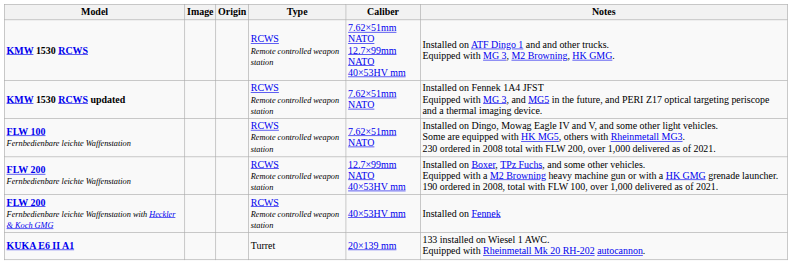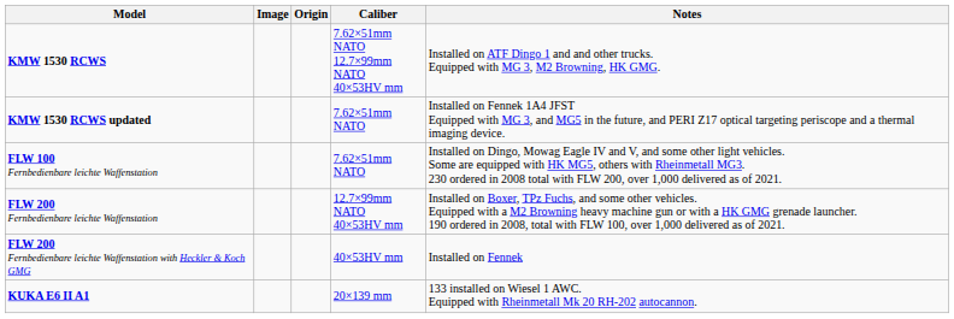 <table class="wikitable" style="width:100%;">
 <tr>
 <th>Model</th>
 <th>Image</th>
 <th>Origin</th>
-<th>Type</th>
 <th>Caliber</th>
 <th>Notes</th>
 </tr>
 <tr>
 <td><strong><a href='#'>KMW</a> 1530 <a href='#'>RCWS</a></strong></td>
 <td><br></td>
 <td><small></small></td>
-<td><a href='#'>RCWS</a><br><em><small>Remote controlled weapon station</small></em></td>
 <td><a href='#'>7.62×51mm NATO</a><br><a href='#'>12.7×99mm NATO</a><br><a href='#'>40×53HV mm</a></td>
 <td>Installed on <a href='#'>ATF Dingo 1</a> and  and other trucks.<br>Equipped with <a href='#'>MG 3</a>, <a href='#'>M2 Browning</a>, <a href='#'>HK GMG</a>.</td>
 </tr>
 <tr>
 <td><strong><a href='#'>KMW</a> 1530 <a href='#'>RCWS</a> updated</strong></td>
 <td></td>
 <td><small></small></td>
-<td><a href='#'>RCWS</a><br><em><small>Remote controlled weapon station</small></em></td>
 <td><a href='#'>7.62×51mm NATO</a></td>
 <td>Installed on Fennek 1A4 JFST<br>Equipped with <a href='#'>MG 3</a>, and <a href='#'>MG5</a> in the future, and PERI Z17 optical targeting periscope and a thermal imaging device.</td>
 </tr>
 <tr>
 <td><strong><a href='#'>FLW 100</a></strong><br><em><small>Fernbedienbare leichte Waffenstation</small></em></td>
 <td></td>
 <td><small></small></td>
-<td><a href='#'>RCWS</a><br><em><small>Remote controlled weapon station</small></em></td>
 <td><a href='#'>7.62×51mm NATO</a></td>
 <td>Installed on Dingo, Mowag Eagle IV and V, and some other light vehicles.<br>Some are equipped with <a href='#'>HK MG5</a>, others with <a href='#'>Rheinmetall MG3</a>.<br>230 ordered in 2008 total with FLW 200, over 1,000 delivered as of 2021.</td>
 </tr>
 <tr>
 <td><strong><a href='#'>FLW 200</a></strong><br><em><small>Fernbedienbare leichte Waffenstation</small></em></td>
 <td></td>
 <td><small></small></td>
-<td><a href='#'>RCWS</a><br><em><small>Remote controlled weapon station</small></em></td>
 <td><a href='#'>12.7×99mm NATO</a><br><a href='#'>40×53HV mm</a></td>
 <td>Installed on <a href='#'>Boxer</a>, <a href='#'>TPz Fuchs</a>, and some other vehicles.<br>Equipped with a <a href='#'>M2 Browning</a> heavy machine gun or with a <a href='#'>HK GMG</a> grenade launcher.<br>190 ordered in 2008, total with FLW 100, over 1,000 delivered as of 2021.</td>
 </tr>
 <tr>
 <td><strong><a href='#'>FLW 200</a></strong><br><em><small>Fernbedienbare leichte Waffenstation with <a href='#'>Heckler & Koch GMG</a></small></em></td>
 <td></td>
 <td><small></small></td>
-<td><a href='#'>RCWS</a><br><em><small>Remote controlled weapon station</small></em></td>
 <td><a href='#'>40×53HV mm</a></td>
 <td>Installed on <a href='#'>Fennek</a></td>
 </tr>
 <tr>
 <td><a href='#'><strong>KUKA E6 II A1</strong></a></td>
 <td></td>
 <td><small></small></td>
-<td>Turret</td>
 <td><a href='#'>20×139 mm</a></td>
 <td>133 installed on Wiesel 1 AWC.<br>Equipped with <a href='#'>Rheinmetall Mk 20 RH-202</a> <a href='#'>autocannon</a>.</td>
 </tr>
 </table>
